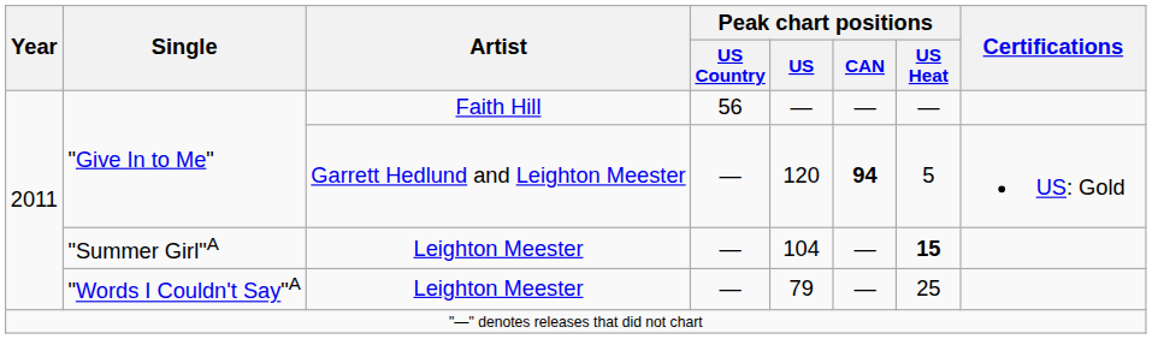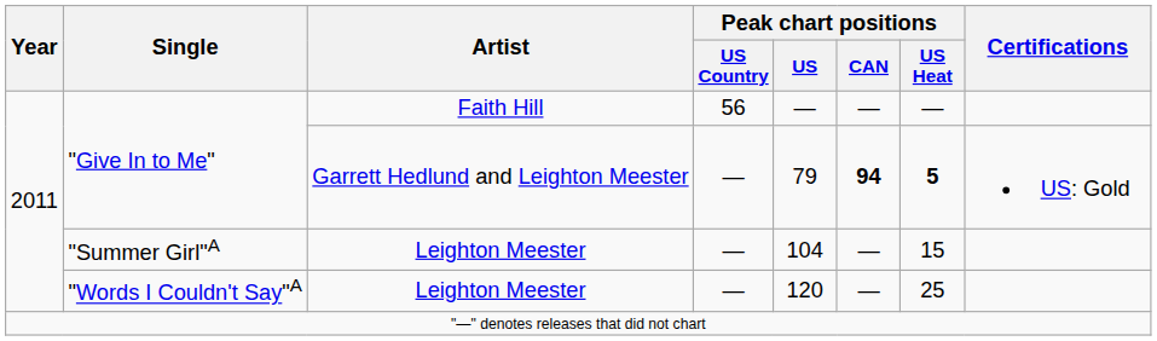 <table class="wikitable" style="text-align:center;">
 <tr>
 <th rowspan="2">Year</th>
 <th rowspan="2">Single</th>
 <th rowspan="2">Artist</th>
 <th colspan="4">Peak chart positions</th>
 <th rowspan="2" style="width:8em;"><a href='#'>Certifications</a></th>
 </tr>
 <tr style="font-size:smaller;">
 <th style="width:40px;"><a href='#'>US Country</a></th>
 <th style="width:40px;"><a href='#'>US</a></th>
 <th style="width:40px;"><a href='#'>CAN</a></th>
 <th style="width:40px;"><a href='#'>US Heat</a></th>
 </tr>
 <tr>
 <td rowspan="4">2011</td>
 <td style="text-align:left;" rowspan="2">"<a href='#'>Give In to Me</a>"</td>
 <td><a href='#'>Faith Hill</a></td>
 <td>56</td>
 <td>—</td>
 <td>—</td>
 <td>—</td>
 <td></td>
 </tr>
 <tr>
 <td><a href='#'>Garrett Hedlund</a> and <a href='#'>Leighton Meester</a></td>
 <td>—</td>
-<td>120</td>
+<td>79</td>
 <td><strong>94</strong></td>
-<td>5</td>
+<td><strong>5</strong></td>
 <td><br><ul><li><a href='#'>US</a>: Gold</li></ul></td>
 </tr>
 <tr>
 <td style="text-align:left;">"Summer Girl"<sup>A</sup></td>
 <td><a href='#'>Leighton Meester</a></td>
 <td>—</td>
 <td>104</td>
 <td>—</td>
-<td><strong>15</strong></td>
+<td>15</td>
 <td></td>
 </tr>
 <tr>
 <td style="text-align:left;">"<a href='#'>Words I Couldn't Say</a>"<sup>A</sup></td>
 <td><a href='#'>Leighton Meester</a></td>
 <td>—</td>
-<td>79</td>
+<td>120</td>
 <td>—</td>
 <td>25</td>
 <td></td>
 </tr>
 <tr>
 <td colspan="10" style="font-size:8pt">"—" denotes releases that did not chart</td>
 </tr>
 </table>
